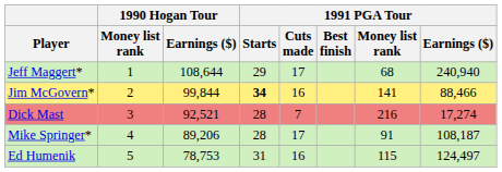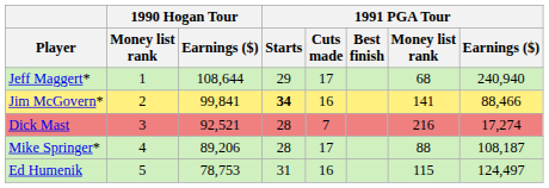 <table class="wikitable sortable" style="text-align:center">
 <tr>
 <th></th>
 <th colspan=2>1990 Hogan Tour</th>
 <th colspan=6>1991 PGA Tour</th>
 </tr>
 <tr>
 <th>Player</th>
 <th>Money list<br>rank</th>
 <th>Earnings ($)</th>
 <th>Starts</th>
 <th>Cuts<br>made</th>
 <th>Best<br>finish</th>
 <th>Money list<br>rank</th>
 <th>Earnings ($)</th>
 </tr>
 <tr style="background:#D0F0C0;">
 <td align=left> <a href='#'>Jeff Maggert</a>*</td>
 <td>1</td>
 <td>108,644</td>
 <td>29</td>
 <td>17</td>
 <td></td>
 <td>68</td>
 <td>240,940</td>
 </tr>
 <tr style="background:#FFF080;">
 <td align=left> <a href='#'>Jim McGovern</a>*</td>
 <td>2</td>
-<td>99,844</td>
+<td>99,841</td>
 <td><strong>34</strong></td>
 <td>16</td>
 <td></td>
 <td>141</td>
 <td>88,466</td>
 </tr>
 <tr style="background:#F08080;">
 <td align=left> <a href='#'>Dick Mast</a></td>
 <td>3</td>
 <td>92,521</td>
 <td>28</td>
 <td>7</td>
 <td></td>
 <td>216</td>
 <td>17,274</td>
 </tr>
 <tr style="background:#D0F0C0;">
 <td align=left> <a href='#'>Mike Springer</a>*</td>
 <td>4</td>
 <td>89,206</td>
 <td>28</td>
 <td>17</td>
 <td></td>
-<td>91</td>
+<td>88</td>
 <td>108,187</td>
 </tr>
 <tr style="background:#D0F0C0;">
 <td align=left> <a href='#'>Ed Humenik</a></td>
 <td>5</td>
 <td>78,753</td>
 <td>31</td>
 <td>16</td>
 <td></td>
 <td>115</td>
 <td>124,497</td>
 </tr>
 </table>
